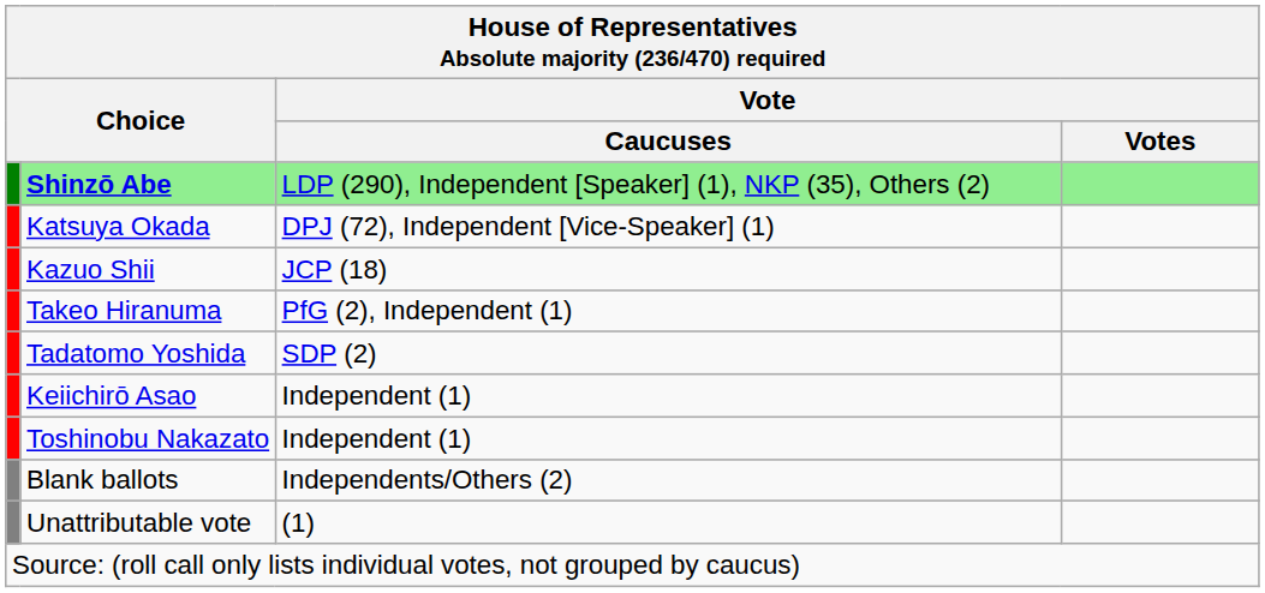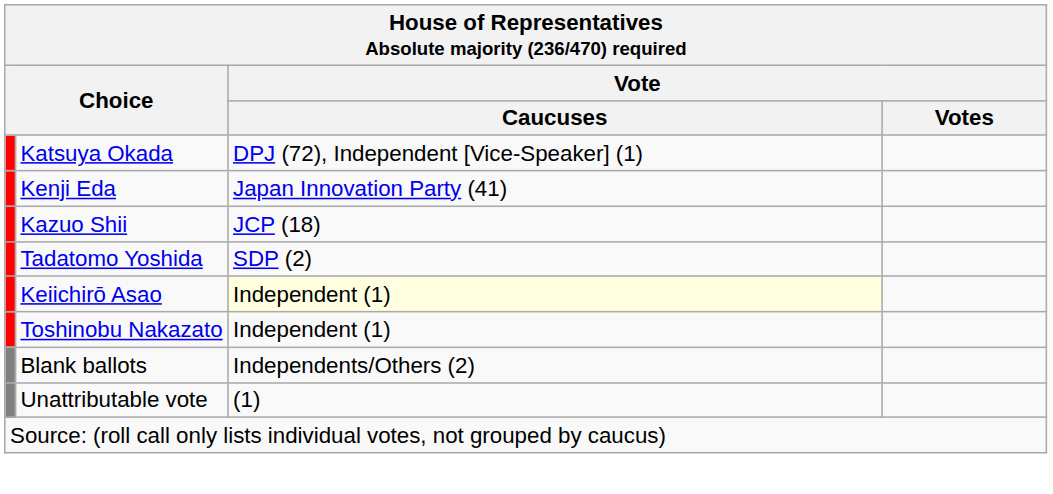 <table class="wikitable" style="font-size:90%;">
 <tr>
 <th colspan="4">House of Representatives<br><small>Absolute majority (236/470) required</small></th>
 </tr>
 <tr>
 <th align="left" rowspan="2" colspan="2" width="100">Choice</th>
 <th colspan="2">Vote</th>
 </tr>
 <tr>
 <th width="415">Caucuses</th>
 <th width="100">Votes</th>
 </tr>
-<tr style="background:lightgreen;">
-<td width="1" bgcolor="green"></td>
-<td align="left"><strong><a href='#'>Shinzō Abe</a></strong></td>
-<td><a href='#'>LDP</a> (290), Independent [Speaker] (1), <a href='#'>NKP</a> (35), Others (2)</td>
-<td></td>
-</tr>
 <tr>
 <td bgcolor="red"></td>
 <td align="left"><a href='#'>Katsuya Okada</a></td>
 <td><a href='#'>DPJ</a> (72), Independent [Vice-Speaker] (1)</td>
 <td></td>
 </tr>
 <tr>
 <td bgcolor="red"></td>
-<td align="left"><a href='#'>Kazuo Shii</a></td>
-<td><a href='#'>JCP</a> (18)</td>
+<td align="left"><a href='#'>Kenji Eda</a></td>
+<td><a href='#'>Japan Innovation Party</a> (41)</td>
 <td></td>
 </tr>
 <tr>
 <td bgcolor="red"></td>
-<td align="left"><a href='#'>Takeo Hiranuma</a></td>
-<td><a href='#'>PfG</a> (2), Independent (1)</td>
+<td align="left"><a href='#'>Kazuo Shii</a></td>
+<td><a href='#'>JCP</a> (18)</td>
 <td></td>
 </tr>
 <tr>
 <td bgcolor="red"></td>
 <td align="left"><a href='#'>Tadatomo Yoshida</a></td>
 <td><a href='#'>SDP</a> (2)</td>
 <td></td>
 </tr>
 <tr>
 <td bgcolor="red"></td>
 <td align="left"><a href='#'>Keiichirō Asao</a></td>
-<td>Independent (1)</td>
+<td style="background: lightyellow;">Independent (1)</td>
 <td></td>
 </tr>
 <tr>
 <td bgcolor="red"></td>
 <td align="left"><a href='#'>Toshinobu Nakazato</a></td>
 <td>Independent (1)</td>
 <td></td>
 </tr>
 <tr>
 <td bgcolor="gray"></td>
 <td align="left">Blank ballots</td>
 <td>Independents/Others (2)</td>
 <td></td>
 </tr>
 <tr>
 <td bgcolor="gray"></td>
 <td align="left">Unattributable vote</td>
 <td>(1)</td>
 <td></td>
 </tr>
 <tr>
 <td colspan="4">Source:   (roll call only lists individual votes, not grouped by caucus)</td>
 </tr>
 </table>
